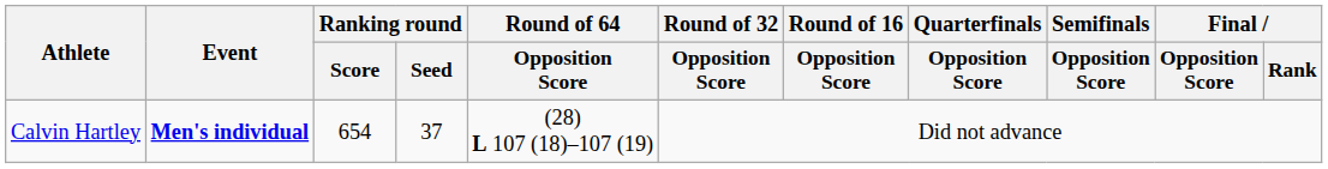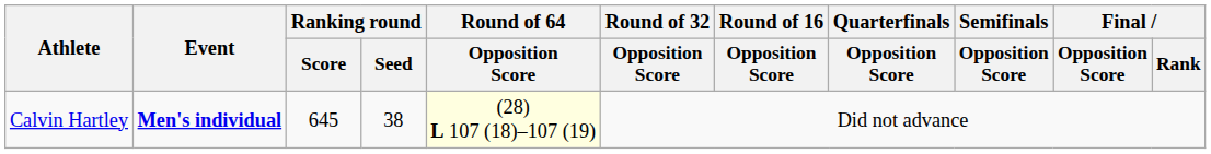 <table class="wikitable" style="font-size:90%">
 <tr>
 <th rowspan="2">Athlete</th>
 <th rowspan="2">Event</th>
 <th colspan="2">Ranking round</th>
 <th>Round of 64</th>
 <th>Round of 32</th>
 <th>Round of 16</th>
 <th>Quarterfinals</th>
 <th>Semifinals</th>
 <th colspan="2">Final / </th>
 </tr>
 <tr style="font-size:95%">
 <th>Score</th>
 <th>Seed</th>
 <th>Opposition<br>Score</th>
 <th>Opposition<br>Score</th>
 <th>Opposition<br>Score</th>
 <th>Opposition<br>Score</th>
 <th>Opposition<br>Score</th>
 <th>Opposition<br>Score</th>
 <th>Rank</th>
 </tr>
 <tr align=center>
 <td align=left><a href='#'>Calvin Hartley</a></td>
 <td align=left><strong><a href='#'>Men's individual</a></strong></td>
-<td>654</td>
-<td>37</td>
-<td> (28)<br><strong>L</strong> 107 (18)–107 (19)</td>
+<td>645</td>
+<td>38</td>
+<td style="background: lightyellow;"> (28)<br><strong>L</strong> 107 (18)–107 (19)</td>
 <td colspan=6>Did not advance</td>
 </tr>
 </table>
